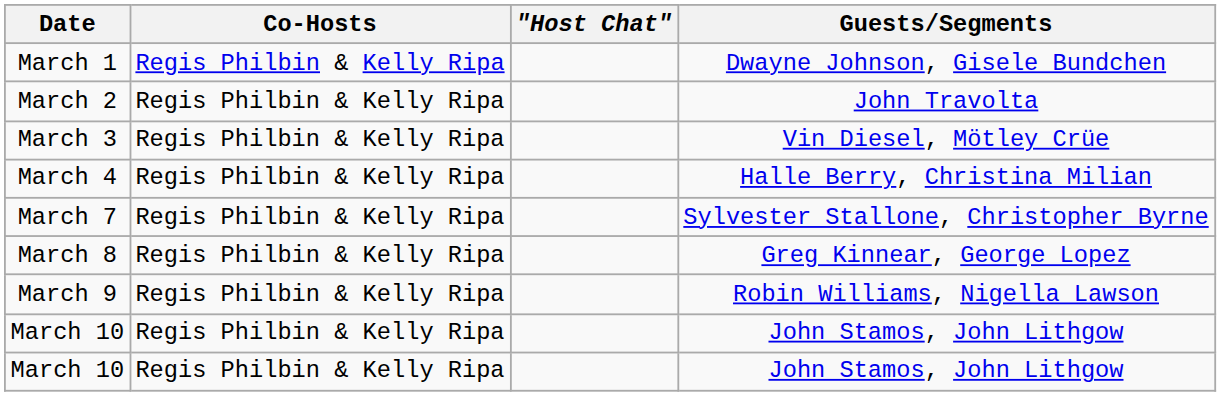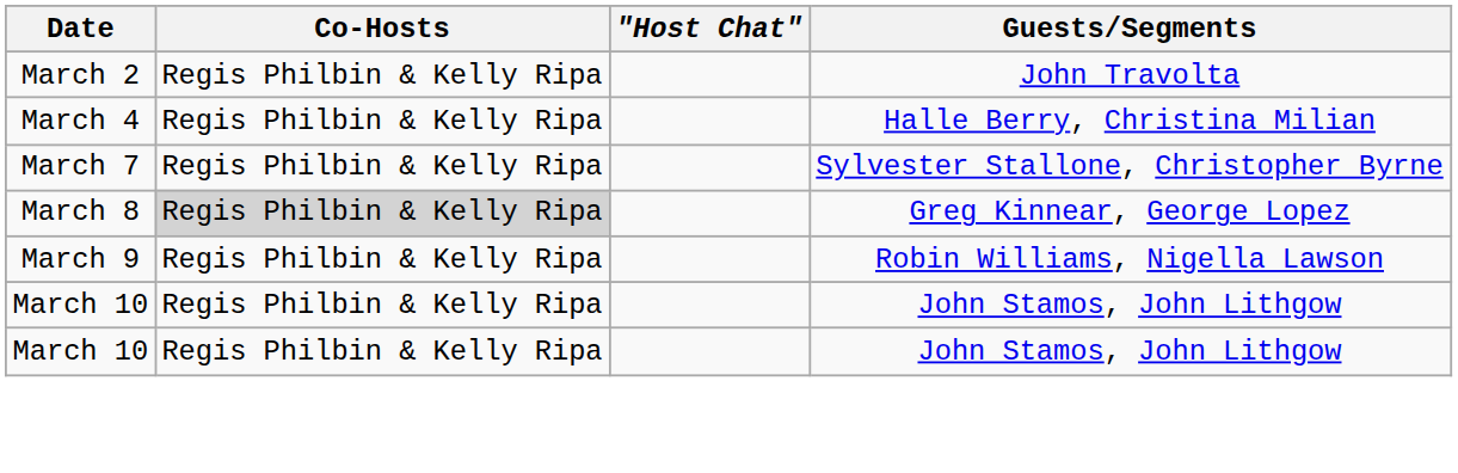 <table class="wikitable sortable" style="text-align:center;">
 <tr>
 <th>Date</th>
 <th>Co-Hosts</th>
 <th><em>"Host Chat"</em></th>
 <th>Guests/Segments</th>
 </tr>
 <tr>
-<td>March 1</td>
-<td><a href='#'>Regis Philbin</a> & <a href='#'>Kelly Ripa</a></td>
-<td></td>
-<td><a href='#'>Dwayne Johnson</a>, <a href='#'>Gisele Bundchen</a></td>
-</tr>
-<tr>
 <td>March 2</td>
 <td>Regis Philbin & Kelly Ripa</td>
 <td></td>
 <td><a href='#'>John Travolta</a></td>
-</tr>
-<tr>
-<td>March 3</td>
-<td>Regis Philbin & Kelly Ripa</td>
-<td></td>
-<td><a href='#'>Vin Diesel</a>, <a href='#'>Mötley Crüe</a></td>
 </tr>
 <tr>
 <td>March 4</td>
 <td>Regis Philbin & Kelly Ripa</td>
 <td></td>
 <td><a href='#'>Halle Berry</a>, <a href='#'>Christina Milian</a></td>
 </tr>
 <tr>
 <td>March 7</td>
 <td>Regis Philbin & Kelly Ripa</td>
 <td></td>
 <td><a href='#'>Sylvester Stallone</a>, <a href='#'>Christopher Byrne</a></td>
 </tr>
 <tr>
 <td>March 8</td>
-<td>Regis Philbin & Kelly Ripa</td>
+<td style="background: lightgrey;">Regis Philbin & Kelly Ripa</td>
 <td></td>
 <td><a href='#'>Greg Kinnear</a>, <a href='#'>George Lopez</a></td>
 </tr>
 <tr>
 <td>March 9</td>
 <td>Regis Philbin & Kelly Ripa</td>
 <td></td>
 <td><a href='#'>Robin Williams</a>, <a href='#'>Nigella Lawson</a></td>
 </tr>
 <tr>
 <td>March 10</td>
 <td>Regis Philbin & Kelly Ripa</td>
 <td></td>
 <td><a href='#'>John Stamos</a>, <a href='#'>John Lithgow</a></td>
 </tr>
 <tr>
 <td>March 10</td>
 <td>Regis Philbin & Kelly Ripa</td>
 <td></td>
 <td><a href='#'>John Stamos</a>, <a href='#'>John Lithgow</a></td>
 </tr>
 </table>
